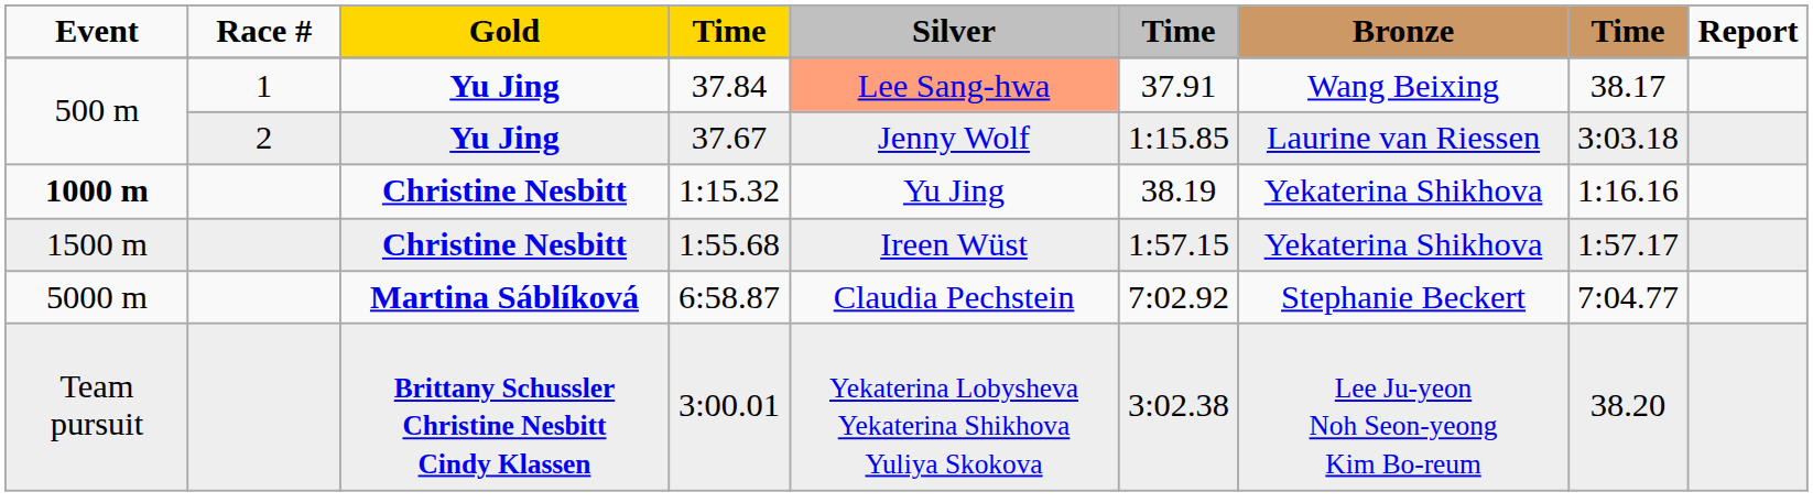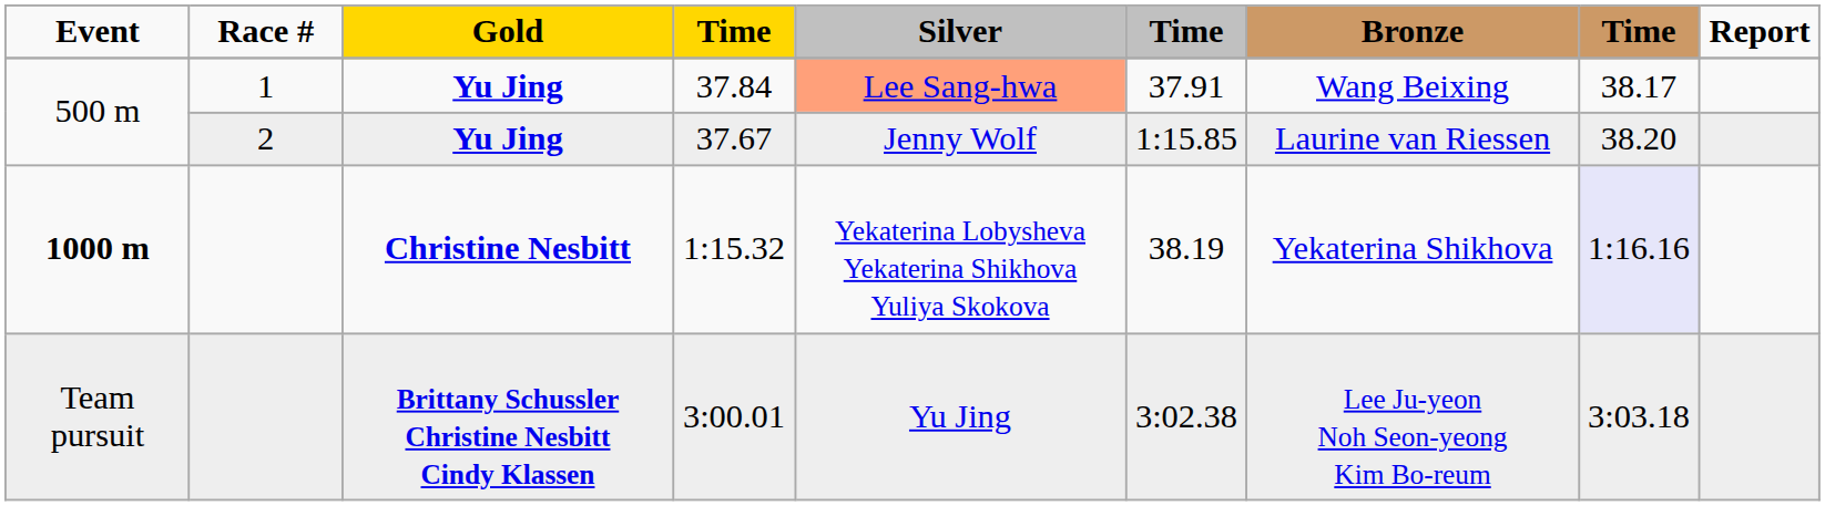 <table class="wikitable">
 <tr>
 <td width="80" align="center"><strong>Event</strong></td>
 <td width="65" align="center"><strong>Race #</strong></td>
 <td width="150" bgcolor="gold" align="center"><strong>Gold</strong></td>
 <td width="50" bgcolor="gold" align="center"><strong>Time</strong></td>
 <td width="150" bgcolor="silver" align="center"><strong>Silver</strong></td>
 <td width="50" bgcolor="silver" align="center"><strong>Time</strong></td>
 <td width="150" bgcolor="#CC9966" align="center"><strong>Bronze</strong></td>
 <td width="50" bgcolor="#CC9966" align="center"><strong>Time</strong></td>
 <td width="50" align="center"><strong>Report</strong></td>
 </tr>
 <tr bgcolor="#cccccc">
 </tr>
 <tr>
 <td rowspan=2 align="center">500 m</td>
 <td align="center">1</td>
 <td align="center"><strong><a href='#'>Yu Jing</a></strong><br><small></small></td>
 <td align="center">37.84</td>
 <td align="center" style="background: lightsalmon;"><a href='#'>Lee Sang-hwa</a><br><small></small></td>
 <td align="center">37.91</td>
 <td align="center"><a href='#'>Wang Beixing</a><br><small></small></td>
 <td align="center">38.17</td>
 <td align="center"></td>
 </tr>
 <tr bgcolor="#eeeeee">
 <td align="center">2</td>
 <td align="center"><strong><a href='#'>Yu Jing</a></strong><br><small></small></td>
 <td align="center">37.67</td>
 <td align="center"><a href='#'>Jenny Wolf</a><br><small></small></td>
 <td align="center">1:15.85</td>
 <td align="center"><a href='#'>Laurine van Riessen</a><br><small></small></td>
-<td align="center">3:03.18</td>
+<td align="center">38.20</td>
 <td align="center"></td>
 </tr>
 <tr>
 <td align="center"><strong>1000 m</strong></td>
 <td align="center"></td>
 <td align="center"><strong><a href='#'>Christine Nesbitt</a></strong><br><small></small></td>
 <td align="center">1:15.32</td>
-<td align="center"><a href='#'>Yu Jing</a><br><small></small></td>
+<td align="center"><br><small><a href='#'>Yekaterina Lobysheva</a><br><a href='#'>Yekaterina Shikhova</a><br><a href='#'>Yuliya Skokova</a></small></td>
 <td align="center">38.19</td>
 <td align="center"><a href='#'>Yekaterina Shikhova</a><br><small></small></td>
-<td align="center">1:16.16</td>
-<td align="center"></td>
-</tr>
-<tr bgcolor="#eeeeee">
-<td align="center">1500 m</td>
-<td align="center"></td>
-<td align="center"><strong><a href='#'>Christine Nesbitt</a></strong><br><small></small></td>
-<td align="center">1:55.68</td>
-<td align="center"><a href='#'>Ireen Wüst</a><br><small></small></td>
-<td align="center">1:57.15</td>
-<td align="center"><a href='#'>Yekaterina Shikhova</a><br><small></small></td>
-<td align="center">1:57.17</td>
-<td align="center"></td>
-</tr>
-<tr>
-<td align="center">5000 m</td>
-<td align="center"></td>
-<td align="center"><strong><a href='#'>Martina Sáblíková</a></strong><br><small></small></td>
-<td align="center">6:58.87</td>
-<td align="center"><a href='#'>Claudia Pechstein</a><br><small></small></td>
-<td align="center">7:02.92</td>
-<td align="center"><a href='#'>Stephanie Beckert</a><br><small></small></td>
-<td align="center">7:04.77</td>
+<td align="center" style="background: lavender;">1:16.16</td>
 <td align="center"></td>
 </tr>
 <tr bgcolor="#eeeeee">
 <td align="center">Team pursuit</td>
 <td align="center"></td>
 <td align="center"><strong></strong><br><small><strong><a href='#'>Brittany Schussler</a><br><a href='#'>Christine Nesbitt</a><br><a href='#'>Cindy Klassen</a></strong></small></td>
 <td align="center">3:00.01</td>
-<td align="center"><br><small><a href='#'>Yekaterina Lobysheva</a><br><a href='#'>Yekaterina Shikhova</a><br><a href='#'>Yuliya Skokova</a></small></td>
+<td align="center"><a href='#'>Yu Jing</a><br><small></small></td>
 <td align="center">3:02.38</td>
 <td align="center"><br><small><a href='#'>Lee Ju-yeon</a><br><a href='#'>Noh Seon-yeong</a><br><a href='#'>Kim Bo-reum</a></small></td>
-<td align="center">38.20</td>
+<td align="center">3:03.18</td>
 <td align="center"></td>
 </tr>
 </table>
